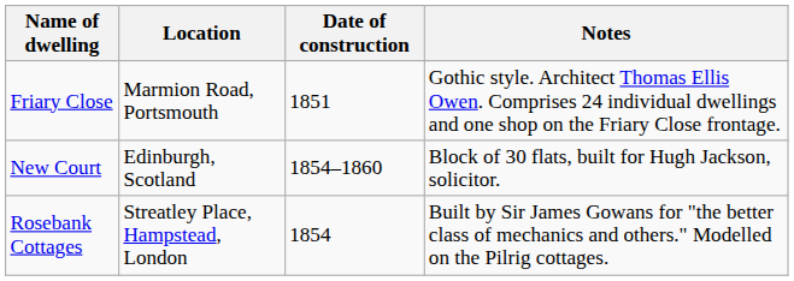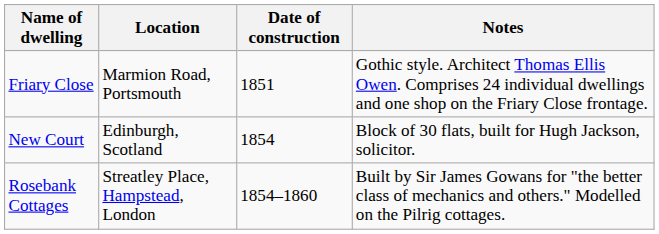 <table class="wikitable sortable">
 <tr>
 <th>Name of dwelling</th>
 <th>Location</th>
 <th>Date of construction</th>
 <th>Notes</th>
 </tr>
 <tr>
 <td><a href='#'>Friary Close</a></td>
 <td>Marmion Road, Portsmouth</td>
 <td>1851</td>
 <td>Gothic style. Architect <a href='#'>Thomas Ellis Owen</a>. Comprises 24 individual dwellings and one shop on the Friary Close frontage.</td>
 </tr>
 <tr>
 <td><a href='#'>New Court</a></td>
 <td>Edinburgh, Scotland</td>
-<td>1854–1860</td>
+<td>1854</td>
 <td>Block of 30 flats, built for Hugh Jackson, solicitor.</td>
 </tr>
 <tr>
 <td><a href='#'>Rosebank Cottages</a></td>
 <td>Streatley Place, <a href='#'>Hampstead</a>, London</td>
-<td>1854</td>
+<td>1854–1860</td>
 <td>Built by Sir James Gowans for "the better class of mechanics and others." Modelled on the Pilrig cottages.</td>
 </tr>
 </table>
